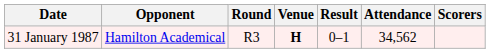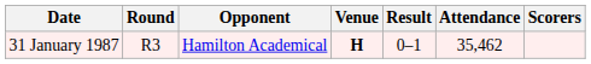 <table class="wikitable sortable" style="font-size:100%; text-align:center">
 <tr>
 <th>Date</th>
+<th>Round</th>
 <th>Opponent</th>
-<th>Round</th>
 <th>Venue</th>
 <th>Result</th>
 <th>Attendance</th>
 <th>Scorers</th>
 </tr>
 <tr bgcolor = "#FFEEEE">
 <td>31 January 1987</td>
+<td>R3</td>
 <td><a href='#'>Hamilton Academical</a></td>
-<td>R3</td>
 <td><strong>H</strong></td>
 <td>0–1</td>
-<td>34,562</td>
+<td>35,462</td>
 <td></td>
 </tr>
 </table>
